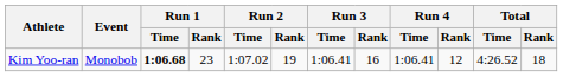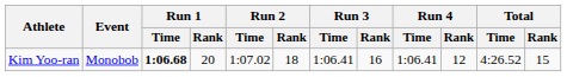 <table class=wikitable style=text-align:center;font-size:90%>
 <tr>
 <th rowspan=2>Athlete</th>
 <th rowspan=2>Event</th>
 <th colspan=2>Run 1</th>
 <th colspan=2>Run 2</th>
 <th colspan=2>Run 3</th>
 <th colspan=2>Run 4</th>
 <th colspan=2>Total</th>
 </tr>
 <tr style=font-size:95%>
 <th>Time</th>
 <th>Rank</th>
 <th>Time</th>
 <th>Rank</th>
 <th>Time</th>
 <th>Rank</th>
 <th>Time</th>
 <th>Rank</th>
 <th>Time</th>
 <th>Rank</th>
 </tr>
 <tr>
 <td align=left><a href='#'>Kim Yoo-ran</a></td>
 <td align=left><a href='#'>Monobob</a></td>
 <td><strong>1:06.68</strong></td>
-<td>23</td>
+<td>20</td>
 <td>1:07.02</td>
-<td>19</td>
+<td>18</td>
 <td>1:06.41</td>
 <td>16</td>
 <td>1:06.41</td>
 <td>12</td>
 <td>4:26.52</td>
-<td>18</td>
+<td>15</td>
 </tr>
 </table>
